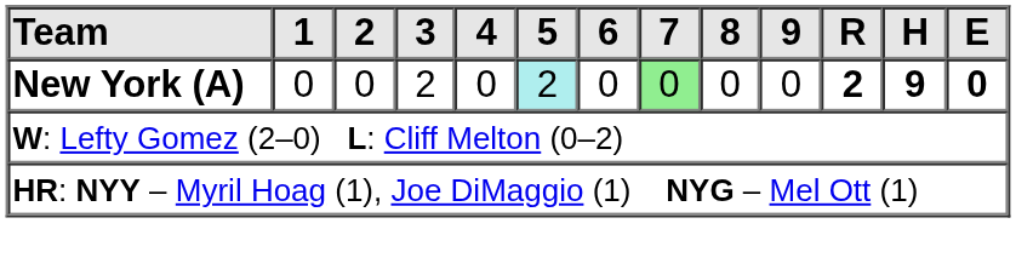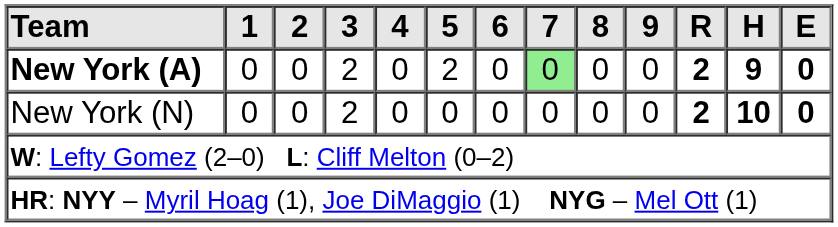 <table border=1 cellspacing=0 width=425 style="margin-left:3em;">
 <tr style="text-align:center; background-color:#e6e6e6;">
 <th align=left width=125>Team</th>
 <th width=25>1</th>
 <th width=25>2</th>
 <th width=25>3</th>
 <th width=25>4</th>
 <th width=25>5</th>
 <th width=25>6</th>
 <th width=25>7</th>
 <th width=25>8</th>
 <th width=25>9</th>
 <th width=25>R</th>
 <th width=25>H</th>
 <th width=25>E</th>
 </tr>
 <tr style="text-align:center;">
 <td align=left><strong>New York (A)</strong></td>
 <td>0</td>
 <td>0</td>
 <td>2</td>
 <td>0</td>
-<td style="background: paleturquoise;">2</td>
+<td>2</td>
 <td>0</td>
 <td style="background: lightgreen;">0</td>
 <td>0</td>
 <td>0</td>
 <td><strong>2</strong></td>
 <td><strong>9</strong></td>
+<td><strong>0</strong></td>
+</tr>
+<tr style="text-align:center;">
+<td align=left>New York (N)</td>
+<td>0</td>
+<td>0</td>
+<td>2</td>
+<td>0</td>
+<td>0</td>
+<td>0</td>
+<td>0</td>
+<td>0</td>
+<td>0</td>
+<td><strong>2</strong></td>
+<td><strong>10</strong></td>
 <td><strong>0</strong></td>
 </tr>
 <tr style="text-align:left;">
 <td colspan=13><small><strong>W</strong>: <a href='#'>Lefty Gomez</a> (2–0)   <strong>L</strong>: <a href='#'>Cliff Melton</a> (0–2)</small></td>
 </tr>
 <tr style="text-align:left;">
 <td colspan=13><small><strong>HR</strong>: <strong>NYY</strong> – <a href='#'>Myril Hoag</a> (1), <a href='#'>Joe DiMaggio</a> (1)   <strong> NYG</strong> – <a href='#'>Mel Ott</a> (1)</small></td>
 </tr>
 </table>
